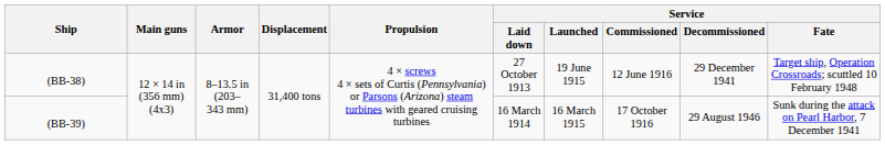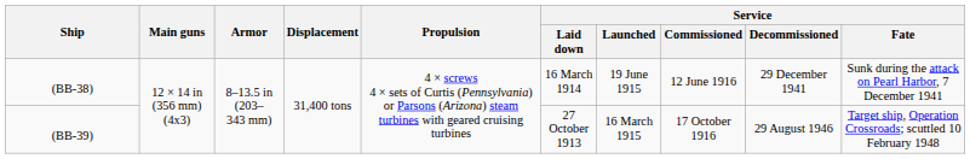 <table class="wikitable" style="width:98%;">
 <tr valign="center">
 <th scope="col" rowspan="2" style="text-align:center; width:14%;">Ship</th>
 <th scope="col" style="text-align:center;" rowspan="2">Main guns</th>
 <th scope="col" style="text-align:center;" rowspan="2">Armor</th>
 <th scope="col" style="text-align:center;" rowspan="2">Displacement</th>
 <th scope="col" style="text-align:center;" rowspan="2">Propulsion</th>
 <th scope="col" style="text-align:center;" colspan="5">Service</th>
 </tr>
 <tr valign="top">
 <th scope="col" style="text-align:center;">Laid down</th>
 <th scope="col" style="text-align:center;">Launched</th>
 <th scope="col" style="text-align:center;">Commissioned</th>
 <th scope="col" style="text-align:center;">Decommissioned</th>
 <th scope="col" style="text-align:center;">Fate</th>
 </tr>
 <tr>
 <td style="text-align:center"><br>(BB-38)</td>
 <td style="text-align:center;" rowspan="5">12 × 14 in (356 mm) (4x3)</td>
 <td style="text-align:center;" rowspan="5">8–13.5 in (203–343 mm)</td>
 <td style="text-align:center;" rowspan="5">31,400 tons</td>
 <td style="text-align:center;" rowspan="5">4 × <a href='#'>screws</a><br>4  × sets of Curtis (<em>Pennsylvania</em>) or <a href='#'>Parsons</a> (<em>Arizona</em>) <a href='#'>steam turbines</a> with geared cruising turbines</td>
-<td style="text-align:center">27 October 1913</td>
+<td style="text-align:center">16 March 1914</td>
 <td style="text-align:center">19 June 1915</td>
 <td style="text-align:center">12 June 1916</td>
 <td style="text-align:center">29 December 1941</td>
-<td style="text-align:center"><a href='#'>Target ship</a>, <a href='#'>Operation Crossroads</a>; scuttled 10 February 1948</td>
+<td style="text-align:center">Sunk during the <a href='#'>attack on Pearl Harbor</a>, 7 December 1941</td>
 </tr>
 <tr>
 <td style="text-align:center"><br>(BB-39)</td>
-<td style="text-align:center">16 March 1914</td>
+<td style="text-align:center">27 October 1913</td>
 <td style="text-align:center">16 March 1915</td>
 <td style="text-align:center">17 October 1916</td>
 <td style="text-align:center">29 August 1946</td>
-<td style="text-align:center">Sunk during the <a href='#'>attack on Pearl Harbor</a>, 7 December 1941</td>
+<td style="text-align:center"><a href='#'>Target ship</a>, <a href='#'>Operation Crossroads</a>; scuttled 10 February 1948</td>
 </tr>
 </table>
